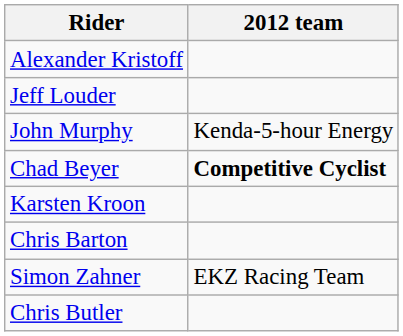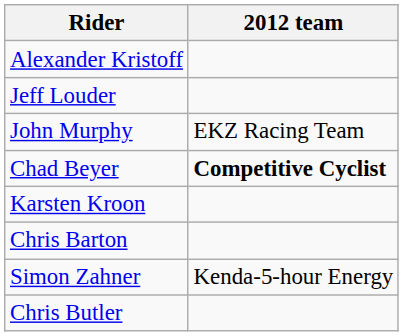 <table class="wikitable">
 <tr>
 <th>Rider</th>
 <th>2012 team</th>
 </tr>
 <tr>
 <td><a href='#'>Alexander Kristoff</a></td>
 <td></td>
 </tr>
 <tr>
 <td><a href='#'>Jeff Louder</a></td>
 <td></td>
 </tr>
 <tr>
 <td><a href='#'>John Murphy</a></td>
-<td>Kenda-5-hour Energy</td>
+<td>EKZ Racing Team</td>
 </tr>
 <tr>
 <td><a href='#'>Chad Beyer</a></td>
 <td><strong>Competitive Cyclist</strong></td>
 </tr>
 <tr>
 <td><a href='#'>Karsten Kroon</a></td>
 <td></td>
 </tr>
 <tr>
 <td><a href='#'>Chris Barton</a></td>
 <td></td>
 </tr>
 <tr>
 <td><a href='#'>Simon Zahner</a></td>
-<td>EKZ Racing Team</td>
+<td>Kenda-5-hour Energy</td>
 </tr>
 <tr>
 <td><a href='#'>Chris Butler</a></td>
 <td></td>
 </tr>
 </table>
